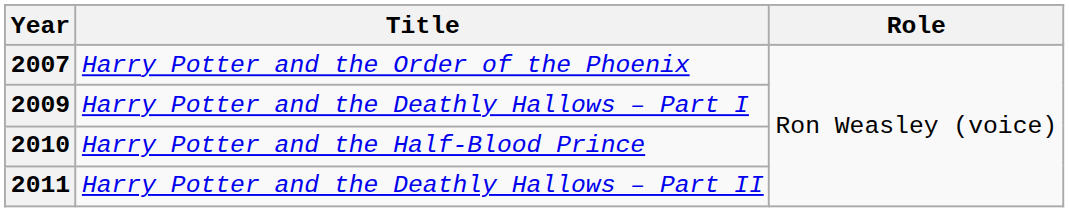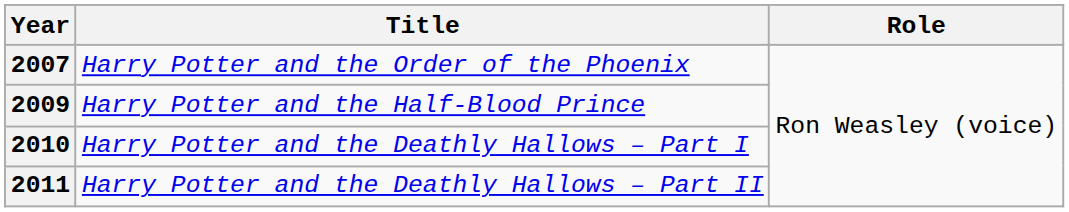 <table class="wikitable plainrowheaders sortable">
 <tr>
 <th scope="col">Year</th>
 <th scope="col">Title</th>
 <th scope="col">Role</th>
 </tr>
 <tr>
 <th scope="row">2007</th>
 <td><em><a href='#'>Harry Potter and the Order of the Phoenix</a></em></td>
 <td rowspan=4>Ron Weasley (voice)</td>
 </tr>
 <tr>
 <th scope="row">2009</th>
-<td><em><a href='#'>Harry Potter and the Deathly Hallows – Part I</a></em></td>
+<td><em><a href='#'>Harry Potter and the Half-Blood Prince</a></em></td>
 </tr>
 <tr>
 <th scope="row">2010</th>
-<td><em><a href='#'>Harry Potter and the Half-Blood Prince</a></em></td>
+<td><em><a href='#'>Harry Potter and the Deathly Hallows – Part I</a></em></td>
 </tr>
 <tr>
 <th scope="row">2011</th>
 <td><em><a href='#'>Harry Potter and the Deathly Hallows – Part II</a></em></td>
 </tr>
 </table>
